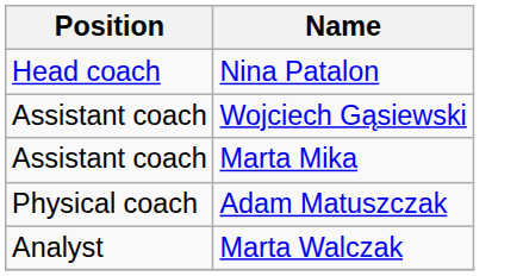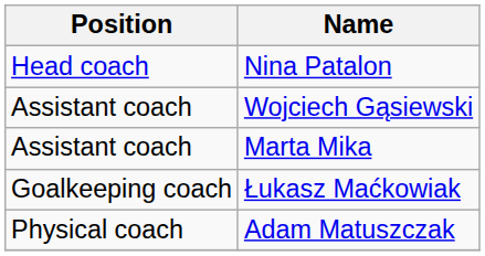 <table class="wikitable">
 <tr>
 <th>Position</th>
 <th>Name</th>
 </tr>
 <tr>
 <td><a href='#'>Head coach</a></td>
 <td><a href='#'>Nina Patalon</a></td>
 </tr>
 <tr>
 <td>Assistant coach</td>
 <td><a href='#'>Wojciech Gąsiewski</a></td>
 </tr>
 <tr>
 <td>Assistant coach</td>
 <td><a href='#'>Marta Mika</a></td>
 </tr>
 <tr>
+<td>Goalkeeping coach</td>
+<td><a href='#'>Łukasz Maćkowiak</a></td>
+</tr>
+<tr>
 <td>Physical coach</td>
 <td><a href='#'>Adam Matuszczak</a></td>
 </tr>
 <tr>
-<td>Analyst</td>
-<td><a href='#'>Marta Walczak</a></td>
-</tr>
-<tr>
 </tr>
 </table>
